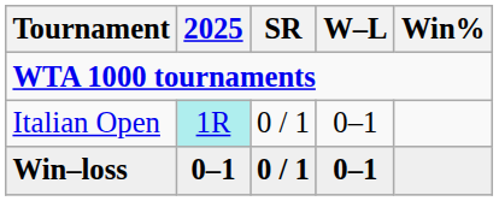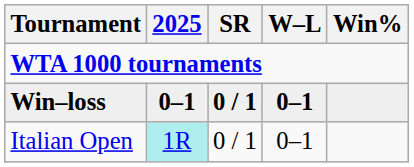 <table class=wikitable style=text-align:center>
 <tr>
 <th>Tournament</th>
 <th><a href='#'>2025</a></th>
 <th>SR</th>
 <th>W–L</th>
 <th>Win%</th>
 </tr>
 <tr>
 <td colspan="5" style="text-align:left"><strong><a href='#'>WTA 1000 tournaments</a></strong></td>
 </tr>
+<tr style="background:#efefef;font-weight:bold">
+<td style="text-align:left">Win–loss</td>
+<td>0–1</td>
+<td>0 / 1</td>
+<td>0–1</td>
+<td></td>
+</tr>
 <tr>
 <td style="text-align:left"><a href='#'>Italian Open</a></td>
 <td style="background:#afeeee"><a href='#'>1R</a></td>
 <td>0 / 1</td>
 <td>0–1</td>
 <td></td>
 </tr>
-<tr style="background:#efefef;font-weight:bold">
-<td style="text-align:left">Win–loss</td>
-<td>0–1</td>
-<td>0 / 1</td>
-<td>0–1</td>
-<td></td>
-</tr>
 </table>
